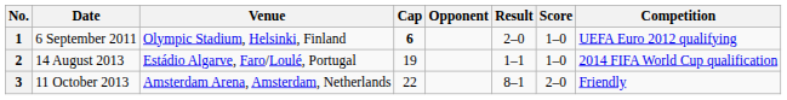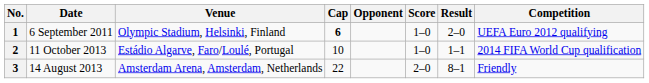 <table class="wikitable sortable plainrowheaders">
 <tr>
 <th scope=col>No.</th>
 <th scope=col>Date</th>
 <th scope=col>Venue</th>
 <th scope=col>Cap</th>
 <th scope=col>Opponent</th>
+<th scope=col>Score</th>
 <th scope=col>Result</th>
-<th scope=col>Score</th>
 <th scope=col>Competition</th>
 </tr>
 <tr>
 <th scope=row>1</th>
 <td>6 September 2011</td>
 <td><a href='#'>Olympic Stadium</a>, <a href='#'>Helsinki</a>, Finland</td>
 <td align="center"><strong>6</strong></td>
 <td></td>
+<td align="center">1–0</td>
 <td align="center">2–0</td>
-<td align="center">1–0</td>
 <td><a href='#'>UEFA Euro 2012 qualifying</a></td>
 </tr>
 <tr>
 <th scope=row>2</th>
-<td>14 August 2013</td>
+<td>11 October 2013</td>
 <td><a href='#'>Estádio Algarve</a>, <a href='#'>Faro</a>/<a href='#'>Loulé</a>, Portugal</td>
-<td align="center">19</td>
+<td align="center">10</td>
 <td></td>
+<td align="center">1–0</td>
 <td align="center">1–1</td>
-<td align="center">1–0</td>
 <td><a href='#'>2014 FIFA World Cup qualification</a></td>
 </tr>
 <tr>
 <th scope=row>3</th>
-<td>11 October 2013</td>
+<td>14 August 2013</td>
 <td><a href='#'>Amsterdam Arena</a>, <a href='#'>Amsterdam</a>, Netherlands</td>
 <td align="center">22</td>
 <td></td>
+<td align="center">2–0</td>
 <td align="center">8–1</td>
-<td align="center">2–0</td>
 <td><a href='#'>Friendly</a></td>
 </tr>
 </table>
